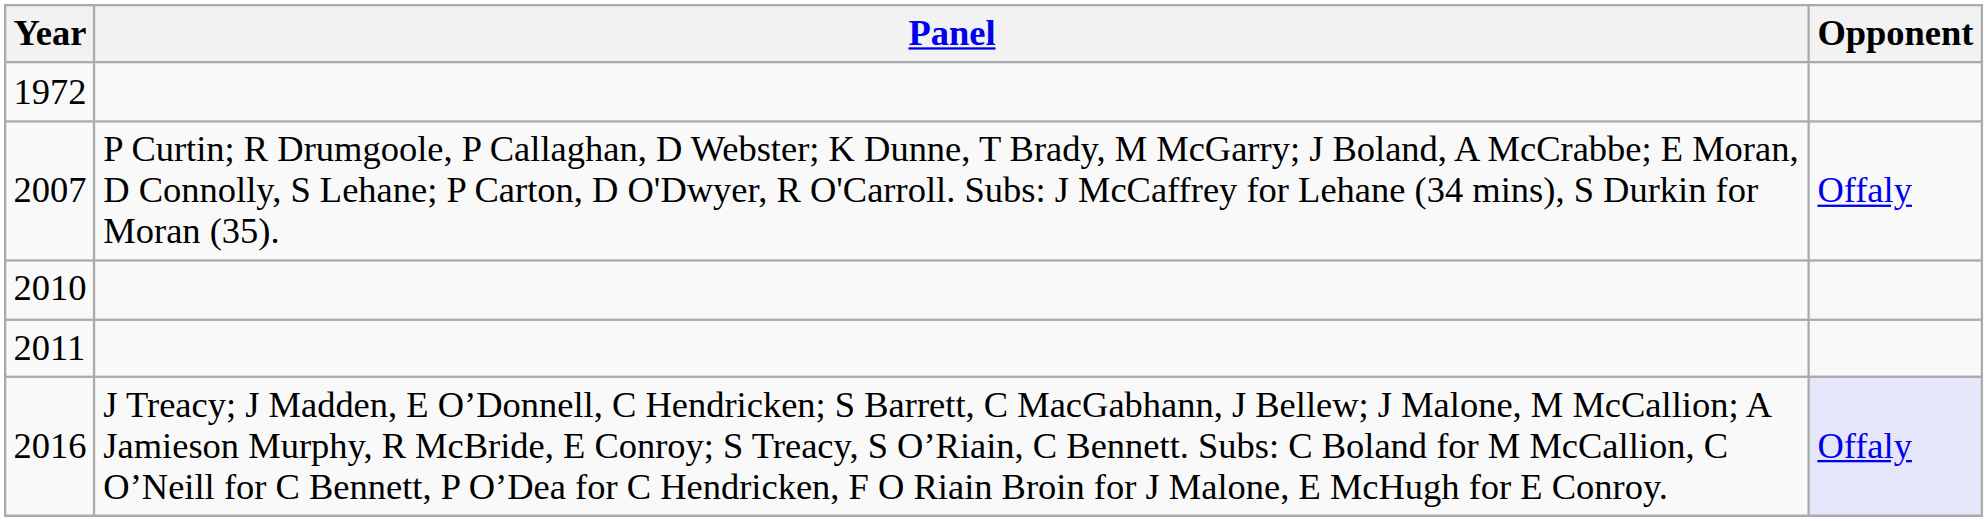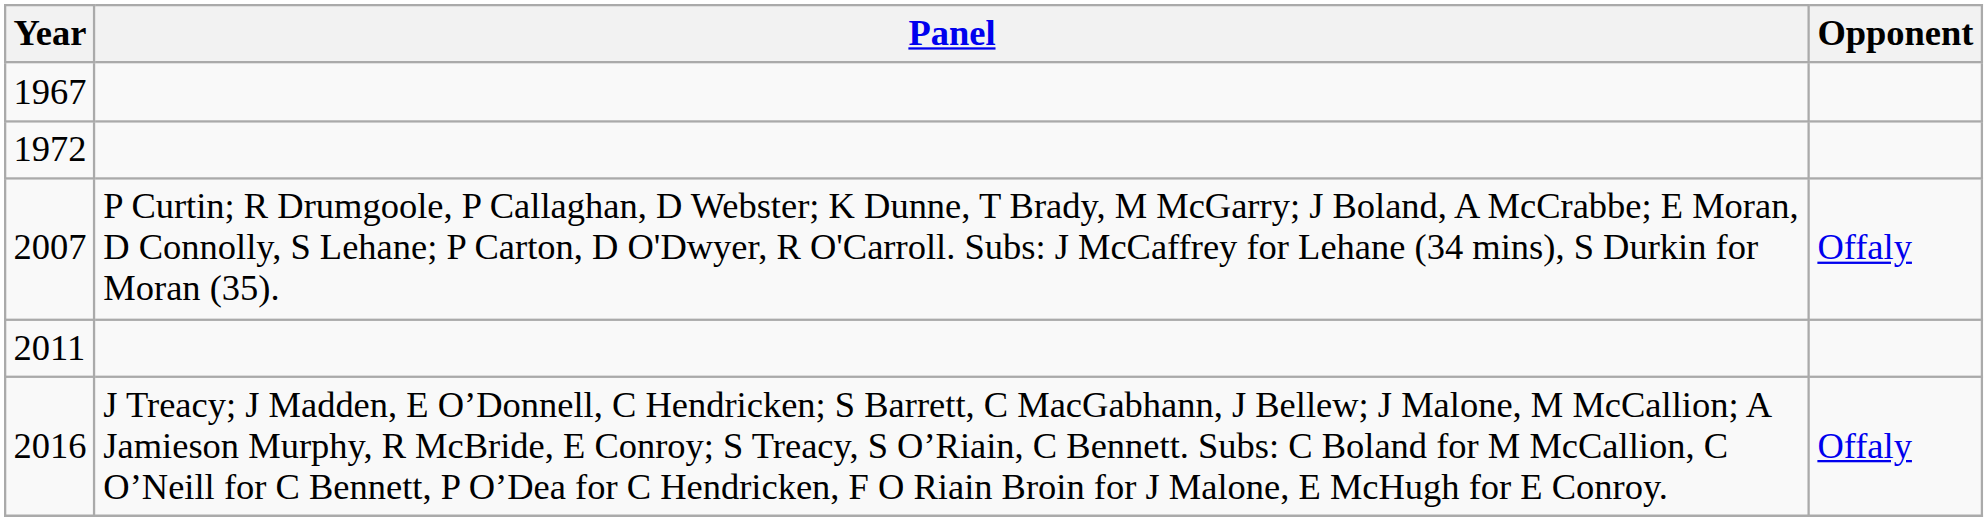 <table class="wikitable">
 <tr>
 <th>Year</th>
 <th><a href='#'>Panel</a></th>
 <th>Opponent</th>
+</tr>
+<tr>
+<td>1967</td>
+<td></td>
+<td></td>
 </tr>
 <tr>
 <td>1972</td>
 <td></td>
 <td></td>
 </tr>
 <tr>
 <td>2007</td>
 <td>P Curtin; R Drumgoole, P Callaghan, D Webster; K Dunne, T Brady, M McGarry; J Boland, A McCrabbe; E Moran, D Connolly, S Lehane; P Carton, D O'Dwyer, R O'Carroll. Subs: J McCaffrey for Lehane (34 mins), S Durkin for Moran (35).</td>
 <td><a href='#'>Offaly</a></td>
 </tr>
 <tr>
-<td>2010</td>
-<td></td>
-<td></td>
-</tr>
-<tr>
 <td>2011</td>
 <td></td>
 <td></td>
 </tr>
 <tr>
 <td>2016</td>
 <td>J Treacy; J Madden, E O’Donnell, C Hendricken; S Barrett, C MacGabhann, J Bellew; J Malone, M McCallion; A Jamieson Murphy, R McBride, E Conroy; S Treacy, S O’Riain, C Bennett. Subs: C Boland for M McCallion, C O’Neill for C Bennett, P O’Dea for C Hendricken, F O Riain Broin for J Malone, E McHugh for E Conroy.</td>
-<td style="background: lavender;"><a href='#'>Offaly</a></td>
+<td><a href='#'>Offaly</a></td>
 </tr>
 <tr>
 </tr>
 </table>
